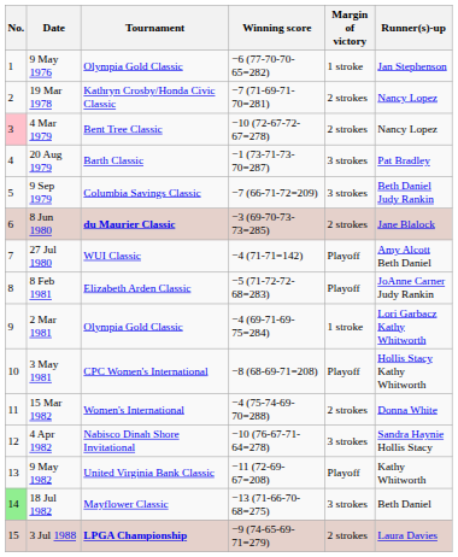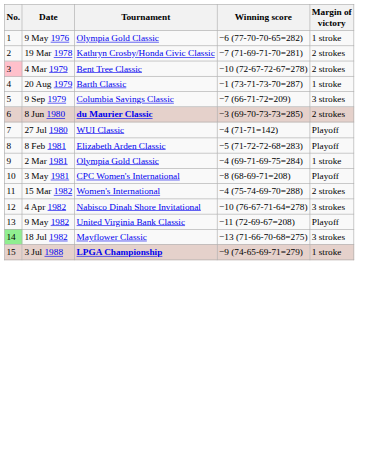 <table class="wikitable" style="font-size:95%;">
 <tr>
 <th>No.</th>
 <th>Date</th>
 <th>Tournament</th>
 <th>Winning score</th>
 <th>Margin of<br>victory</th>
-<th>Runner(s)-up</th>
 </tr>
 <tr>
 <td>1</td>
 <td>9 May <a href='#'>1976</a></td>
 <td><a href='#'>Olympia Gold Classic</a></td>
 <td>−6 (77-70-70-65=282)</td>
 <td>1 stroke</td>
-<td> <a href='#'>Jan Stephenson</a></td>
 </tr>
 <tr>
 <td>2</td>
 <td>19 Mar <a href='#'>1978</a></td>
 <td><a href='#'>Kathryn Crosby/Honda Civic Classic</a></td>
 <td>−7 (71-69-71-70=281)</td>
 <td>2 strokes</td>
-<td> <a href='#'>Nancy Lopez</a></td>
 </tr>
 <tr>
 <td style="background: pink;">3</td>
 <td>4 Mar <a href='#'>1979</a></td>
 <td><a href='#'>Bent Tree Classic</a></td>
 <td>−10 (72-67-72-67=278)</td>
 <td>2 strokes</td>
-<td> Nancy Lopez</td>
 </tr>
 <tr>
 <td>4</td>
 <td>20 Aug <a href='#'>1979</a></td>
 <td><a href='#'>Barth Classic</a></td>
 <td>−1 (73-71-73-70=287)</td>
-<td>3 strokes</td>
-<td> <a href='#'>Pat Bradley</a></td>
+<td>1 stroke</td>
 </tr>
 <tr>
 <td>5</td>
 <td>9 Sep <a href='#'>1979</a></td>
 <td><a href='#'>Columbia Savings Classic</a></td>
 <td>−7 (66-71-72=209)</td>
 <td>3 strokes</td>
-<td> <a href='#'>Beth Daniel</a><br> <a href='#'>Judy Rankin</a></td>
 </tr>
 <tr style="background:#e5d1cb;">
 <td>6</td>
 <td>8 Jun <a href='#'>1980</a></td>
 <td><strong><a href='#'>du Maurier Classic</a></strong></td>
 <td>−3 (69-70-73-73=285)</td>
 <td>2 strokes</td>
-<td> <a href='#'>Jane Blalock</a></td>
 </tr>
 <tr>
 <td>7</td>
 <td>27 Jul <a href='#'>1980</a></td>
 <td><a href='#'>WUI Classic</a></td>
 <td>−4 (71-71=142)</td>
 <td>Playoff</td>
-<td> <a href='#'>Amy Alcott</a><br> Beth Daniel</td>
 </tr>
 <tr>
 <td>8</td>
 <td>8 Feb <a href='#'>1981</a></td>
 <td><a href='#'>Elizabeth Arden Classic</a></td>
 <td>−5 (71-72-72-68=283)</td>
 <td>Playoff</td>
-<td> <a href='#'>JoAnne Carner</a><br> Judy Rankin</td>
 </tr>
 <tr>
 <td>9</td>
 <td>2 Mar <a href='#'>1981</a></td>
 <td><a href='#'>Olympia Gold Classic</a></td>
 <td>−4 (69-71-69-75=284)</td>
 <td>1 stroke</td>
-<td> <a href='#'>Lori Garbacz</a><br> <a href='#'>Kathy Whitworth</a></td>
 </tr>
 <tr>
 <td>10</td>
 <td>3 May <a href='#'>1981</a></td>
 <td><a href='#'>CPC Women's International</a></td>
 <td>−8 (68-69-71=208)</td>
 <td>Playoff</td>
-<td> <a href='#'>Hollis Stacy</a><br> Kathy Whitworth</td>
 </tr>
 <tr>
 <td>11</td>
 <td>15 Mar <a href='#'>1982</a></td>
 <td><a href='#'>Women's International</a></td>
 <td>−4 (75-74-69-70=288)</td>
 <td>2 strokes</td>
-<td> <a href='#'>Donna White</a></td>
 </tr>
 <tr>
 <td>12</td>
 <td>4 Apr <a href='#'>1982</a></td>
 <td><a href='#'>Nabisco Dinah Shore Invitational</a></td>
 <td>−10 (76-67-71-64=278)</td>
 <td>3 strokes</td>
-<td> <a href='#'>Sandra Haynie</a><br> Hollis Stacy</td>
 </tr>
 <tr>
 <td>13</td>
 <td>9 May <a href='#'>1982</a></td>
 <td><a href='#'>United Virginia Bank Classic</a></td>
 <td>−11 (72-69-67=208)</td>
 <td>Playoff</td>
-<td> Kathy Whitworth</td>
 </tr>
 <tr>
 <td style="background: lightgreen;">14</td>
 <td>18 Jul <a href='#'>1982</a></td>
 <td><a href='#'>Mayflower Classic</a></td>
 <td>−13 (71-66-70-68=275)</td>
 <td>3 strokes</td>
-<td> Beth Daniel</td>
 </tr>
 <tr style="background:#e5d1cb;">
 <td>15</td>
 <td>3 Jul <a href='#'>1988</a></td>
 <td><strong><a href='#'>LPGA Championship</a></strong></td>
 <td>−9 (74-65-69-71=279)</td>
-<td>2 strokes</td>
-<td> <a href='#'>Laura Davies</a></td>
+<td>1 stroke</td>
 </tr>
 </table>
